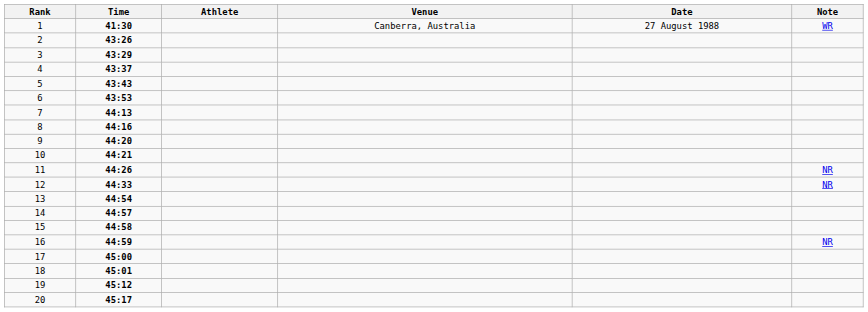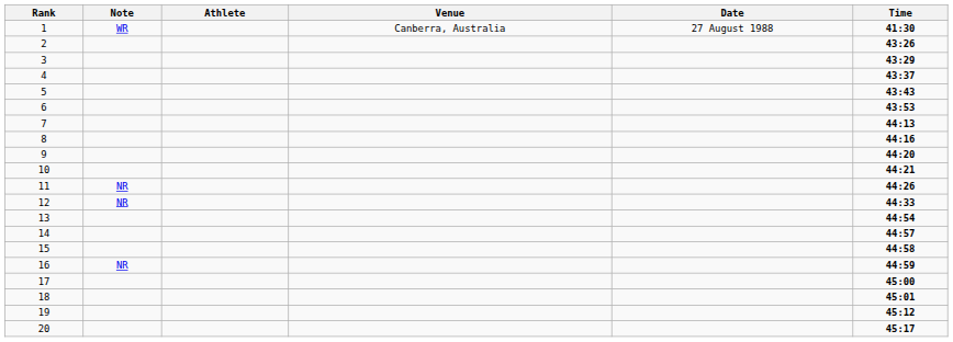 <table class="wikitable" style="text-align:center;width:100%">
 <tr>
 <th>Rank</th>
-<th>Time</th>
+<th>Note</th>
 <th>Athlete</th>
 <th>Venue</th>
 <th>Date</th>
-<th>Note</th>
+<th>Time</th>
 </tr>
 <tr>
 <td>1</td>
-<td><strong>41:30</strong></td>
+<td><a href='#'>WR</a></td>
 <td align=left></td>
 <td>Canberra, Australia</td>
 <td>27 August 1988</td>
-<td><a href='#'>WR</a></td>
+<td><strong>41:30</strong></td>
 </tr>
 <tr>
 <td>2</td>
-<td><strong>43:26</strong></td>
+<td></td>
 <td align=left></td>
 <td></td>
 <td></td>
-<td></td>
+<td><strong>43:26</strong></td>
 </tr>
 <tr>
 <td>3</td>
-<td><strong>43:29</strong></td>
+<td></td>
 <td align=left></td>
 <td></td>
 <td></td>
-<td></td>
+<td><strong>43:29</strong></td>
 </tr>
 <tr>
 <td>4</td>
-<td><strong>43:37</strong></td>
+<td></td>
 <td align=left></td>
 <td></td>
 <td></td>
-<td></td>
+<td><strong>43:37</strong></td>
 </tr>
 <tr>
 <td>5</td>
-<td><strong>43:43</strong></td>
+<td></td>
 <td align=left></td>
 <td></td>
 <td></td>
-<td></td>
+<td><strong>43:43</strong></td>
 </tr>
 <tr>
 <td>6</td>
-<td><strong>43:53</strong></td>
+<td></td>
 <td align=left></td>
 <td></td>
 <td></td>
-<td></td>
+<td><strong>43:53</strong></td>
 </tr>
 <tr>
 <td>7</td>
-<td><strong>44:13</strong></td>
+<td></td>
 <td align=left></td>
 <td></td>
 <td></td>
-<td></td>
+<td><strong>44:13</strong></td>
 </tr>
 <tr>
 <td>8</td>
-<td><strong>44:16</strong></td>
+<td></td>
 <td align=left></td>
 <td></td>
 <td></td>
-<td></td>
+<td><strong>44:16</strong></td>
 </tr>
 <tr>
 <td>9</td>
-<td><strong>44:20</strong></td>
+<td></td>
 <td align=left></td>
 <td></td>
 <td></td>
-<td></td>
+<td><strong>44:20</strong></td>
 </tr>
 <tr>
 <td>10</td>
-<td><strong>44:21</strong></td>
+<td></td>
 <td align=left></td>
 <td></td>
 <td></td>
-<td></td>
+<td><strong>44:21</strong></td>
 </tr>
 <tr>
 <td>11</td>
-<td><strong>44:26</strong></td>
+<td><a href='#'>NR</a></td>
 <td align=left></td>
 <td></td>
 <td></td>
-<td><a href='#'>NR</a></td>
+<td><strong>44:26</strong></td>
 </tr>
 <tr>
 <td>12</td>
-<td><strong>44:33</strong></td>
+<td><a href='#'>NR</a></td>
 <td align=left></td>
 <td></td>
 <td></td>
-<td><a href='#'>NR</a></td>
+<td><strong>44:33</strong></td>
 </tr>
 <tr>
 <td>13</td>
-<td><strong>44:54</strong></td>
+<td></td>
 <td align=left></td>
 <td></td>
 <td></td>
-<td></td>
+<td><strong>44:54</strong></td>
 </tr>
 <tr>
 <td>14</td>
-<td><strong>44:57</strong></td>
+<td></td>
 <td align=left></td>
 <td></td>
 <td></td>
-<td></td>
+<td><strong>44:57</strong></td>
 </tr>
 <tr>
 <td>15</td>
-<td><strong>44:58</strong></td>
+<td></td>
 <td align=left></td>
 <td></td>
 <td></td>
-<td></td>
+<td><strong>44:58</strong></td>
 </tr>
 <tr>
 <td>16</td>
-<td><strong>44:59</strong></td>
+<td><a href='#'>NR</a></td>
 <td align=left></td>
 <td></td>
 <td></td>
-<td><a href='#'>NR</a></td>
+<td><strong>44:59</strong></td>
 </tr>
 <tr>
 <td>17</td>
-<td><strong>45:00</strong></td>
+<td></td>
 <td align=left></td>
 <td></td>
 <td></td>
-<td></td>
+<td><strong>45:00</strong></td>
 </tr>
 <tr>
 <td>18</td>
-<td><strong>45:01</strong></td>
+<td></td>
 <td align=left></td>
 <td></td>
 <td></td>
-<td></td>
+<td><strong>45:01</strong></td>
 </tr>
 <tr>
 <td>19</td>
-<td><strong>45:12</strong></td>
+<td></td>
 <td align=left></td>
 <td></td>
 <td></td>
-<td></td>
+<td><strong>45:12</strong></td>
 </tr>
 <tr>
 <td>20</td>
-<td><strong>45:17</strong></td>
+<td></td>
 <td align=left></td>
 <td></td>
 <td></td>
-<td></td>
+<td><strong>45:17</strong></td>
 </tr>
 </table>
